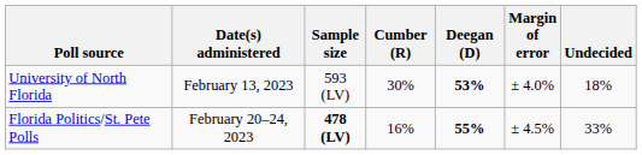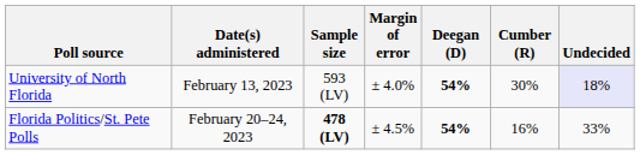 <table class="wikitable" style="font-size:90%;text-align:center;">
 <tr valign=bottom>
 <th>Poll source</th>
 <th>Date(s)<br>administered</th>
 <th>Sample<br>size</th>
+<th>Margin<br>of error</th>
+<th style="width:60px;">Deegan<br>(D)</th>
 <th style="width:60px;">Cumber<br>(R)</th>
-<th style="width:60px;">Deegan<br>(D)</th>
-<th>Margin<br>of error</th>
 <th>Undecided</th>
 </tr>
 <tr>
 <td style="text-align:left;"><a href='#'>University of North Florida</a></td>
 <td>February 13, 2023</td>
 <td>593 (LV)</td>
+<td>± 4.0%</td>
+<td><strong>54%</strong></td>
 <td>30%</td>
-<td><strong>53%</strong></td>
-<td>± 4.0%</td>
-<td>18%</td>
+<td style="background: lavender;">18%</td>
 </tr>
 <tr>
 <td style="text-align:left;"><a href='#'>Florida Politics</a>/<a href='#'>St. Pete Polls</a></td>
 <td>February 20–24, 2023</td>
 <td><strong>478 (LV)</strong></td>
+<td>± 4.5%</td>
+<td><strong>54%</strong></td>
 <td>16%</td>
-<td><strong>55%</strong></td>
-<td>± 4.5%</td>
 <td>33%</td>
 </tr>
 </table>
